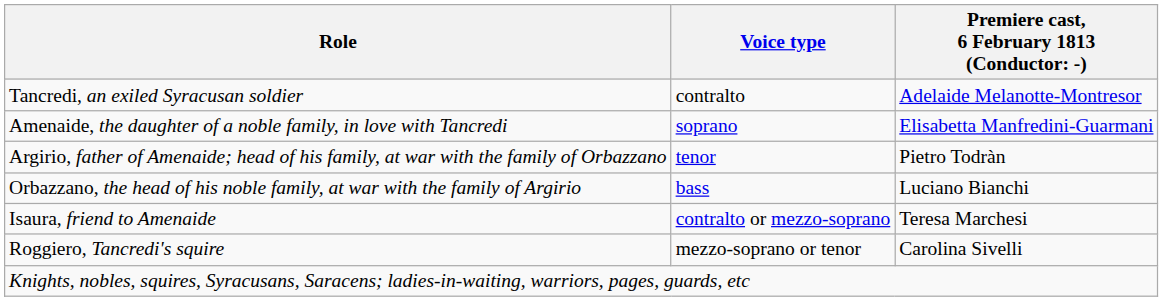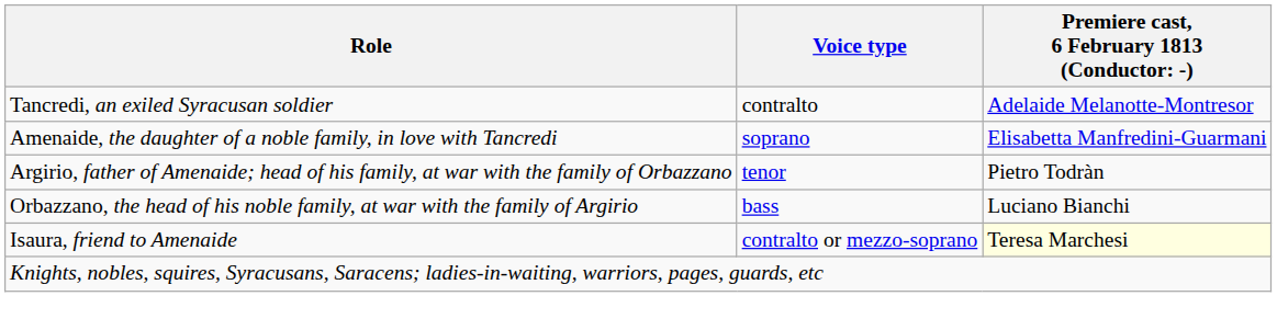 <table class="wikitable">
 <tr>
 <th>Role</th>
 <th><a href='#'>Voice type</a></th>
 <th>Premiere cast,<br>6 February 1813<br>(Conductor: -)</th>
 </tr>
 <tr>
 <td>Tancredi, <em>an exiled Syracusan soldier</em></td>
 <td>contralto</td>
 <td><a href='#'>Adelaide Melanotte-Montresor</a></td>
 </tr>
 <tr>
 <td>Amenaide, <em>the daughter of a noble family, in love with Tancredi</em></td>
 <td><a href='#'>soprano</a></td>
 <td><a href='#'>Elisabetta Manfredini-Guarmani</a></td>
 </tr>
 <tr>
 <td>Argirio, <em>father of Amenaide; head of his family, at war with the family of Orbazzano</em></td>
 <td><a href='#'>tenor</a></td>
 <td>Pietro Todràn</td>
 </tr>
 <tr>
 <td>Orbazzano, <em>the head of his noble family, at war with the family of Argirio</em></td>
 <td><a href='#'>bass</a></td>
 <td>Luciano Bianchi</td>
 </tr>
 <tr>
 <td>Isaura, <em>friend to Amenaide</em></td>
 <td><a href='#'>contralto</a> or <a href='#'>mezzo-soprano</a></td>
-<td>Teresa Marchesi</td>
-</tr>
-<tr>
-<td>Roggiero, <em>Tancredi's squire</em></td>
-<td>mezzo-soprano or tenor</td>
-<td>Carolina Sivelli</td>
+<td style="background: lightyellow;">Teresa Marchesi</td>
 </tr>
 <tr>
 <td colspan="3"><em>Knights, nobles, squires, Syracusans, Saracens; ladies-in-waiting, warriors, pages, guards, etc</em></td>
 </tr>
 </table>
